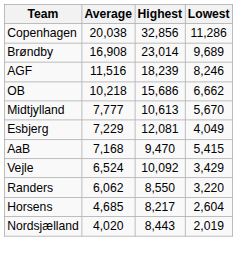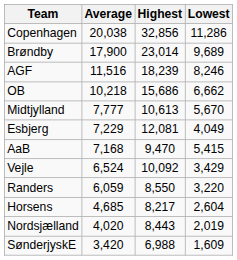 <table class="wikitable sortable">
 <tr>
 <th>Team</th>
 <th>Average</th>
 <th>Highest</th>
 <th>Lowest</th>
 </tr>
 <tr>
 <td>Copenhagen</td>
 <td style="text-align:center;">20,038</td>
 <td style="text-align:center;">32,856</td>
 <td style="text-align:center;">11,286</td>
 </tr>
 <tr>
 <td>Brøndby</td>
-<td style="text-align:center;">16,908</td>
+<td style="text-align:center;">17,900</td>
 <td style="text-align:center;">23,014</td>
 <td style="text-align:center;">9,689</td>
 </tr>
 <tr>
 <td>AGF</td>
 <td style="text-align:center;">11,516</td>
 <td style="text-align:center;">18,239</td>
 <td style="text-align:center;">8,246</td>
 </tr>
 <tr>
 <td>OB</td>
 <td style="text-align:center;">10,218</td>
 <td style="text-align:center;">15,686</td>
 <td style="text-align:center;">6,662</td>
 </tr>
 <tr>
 <td>Midtjylland</td>
 <td style="text-align:center;">7,777</td>
 <td style="text-align:center;">10,613</td>
 <td style="text-align:center;">5,670</td>
 </tr>
 <tr>
 <td>Esbjerg</td>
 <td style="text-align:center;">7,229</td>
 <td style="text-align:center;">12,081</td>
 <td style="text-align:center;">4,049</td>
 </tr>
 <tr>
 <td>AaB</td>
 <td style="text-align:center;">7,168</td>
 <td style="text-align:center;">9,470</td>
 <td style="text-align:center;">5,415</td>
 </tr>
 <tr>
 <td>Vejle</td>
 <td style="text-align:center;">6,524</td>
 <td style="text-align:center;">10,092</td>
 <td style="text-align:center;">3,429</td>
 </tr>
 <tr>
 <td>Randers</td>
-<td style="text-align:center;">6,062</td>
+<td style="text-align:center;">6,059</td>
 <td style="text-align:center;">8,550</td>
 <td style="text-align:center;">3,220</td>
 </tr>
 <tr>
 <td>Horsens</td>
 <td style="text-align:center;">4,685</td>
 <td style="text-align:center;">8,217</td>
 <td style="text-align:center;">2,604</td>
 </tr>
 <tr>
 <td>Nordsjælland</td>
 <td style="text-align:center;">4,020</td>
 <td style="text-align:center;">8,443</td>
 <td style="text-align:center;">2,019</td>
 </tr>
+<tr>
+<td>SønderjyskE</td>
+<td style="text-align:center;">3,420</td>
+<td style="text-align:center;">6,988</td>
+<td style="text-align:center;">1,609</td>
+</tr>
 </table>
